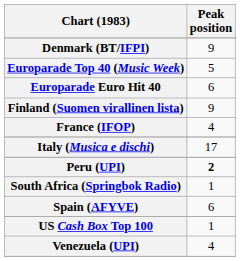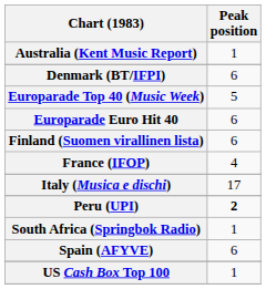 <table class="wikitable sortable plainrowheaders" style="text-align:center">
 <tr>
 <th>Chart (1983)</th>
 <th>Peak<br>position</th>
+</tr>
+<tr>
+<th scope="row">Australia (<a href='#'>Kent Music Report</a>)</th>
+<td>1</td>
 </tr>
 <tr>
 </tr>
 <tr>
 </tr>
 <tr>
 </tr>
 <tr>
 <th scope="row">Denmark (BT/<a href='#'>IFPI</a>)</th>
-<td>9</td>
+<td>6</td>
 </tr>
 <tr>
 <th scope="row"><a href='#'>Europarade Top 40</a> (<em><a href='#'>Music Week</a></em>)</th>
 <td>5</td>
 </tr>
 <tr>
 <th scope="row"><a href='#'>Europarade</a> Euro Hit 40 </th>
 <td>6</td>
 </tr>
 <tr>
 <th scope="row">Finland (<a href='#'>Suomen virallinen lista</a>)</th>
-<td>9</td>
+<td>6</td>
 </tr>
 <tr>
 <th scope="row">France (<a href='#'>IFOP</a>)</th>
 <td>4</td>
 </tr>
 <tr>
 </tr>
 <tr>
 <th scope="row">Italy (<em><a href='#'>Musica e dischi</a></em>)</th>
 <td>17</td>
 </tr>
 <tr>
 </tr>
 <tr>
 </tr>
 <tr>
 </tr>
 <tr>
 </tr>
 <tr>
 <th scope="row">Peru (<a href='#'>UPI</a>)</th>
 <td><strong>2</strong></td>
 </tr>
 <tr>
 <th scope="row">South Africa (<a href='#'>Springbok Radio</a>)</th>
 <td>1</td>
 </tr>
 <tr>
 <th scope="row">Spain (<a href='#'>AFYVE</a>)</th>
 <td>6</td>
 </tr>
 <tr>
 </tr>
 <tr>
 </tr>
 <tr>
 </tr>
 <tr>
 </tr>
 <tr>
 </tr>
 <tr>
 </tr>
 <tr>
 <th scope="row">US <a href='#'><em>Cash Box</em> Top 100</a></th>
 <td>1</td>
 </tr>
 <tr>
-<th scope="row">Venezuela (<a href='#'>UPI</a>)</th>
-<td>4</td>
-</tr>
-<tr>
 </tr>
 </table>
